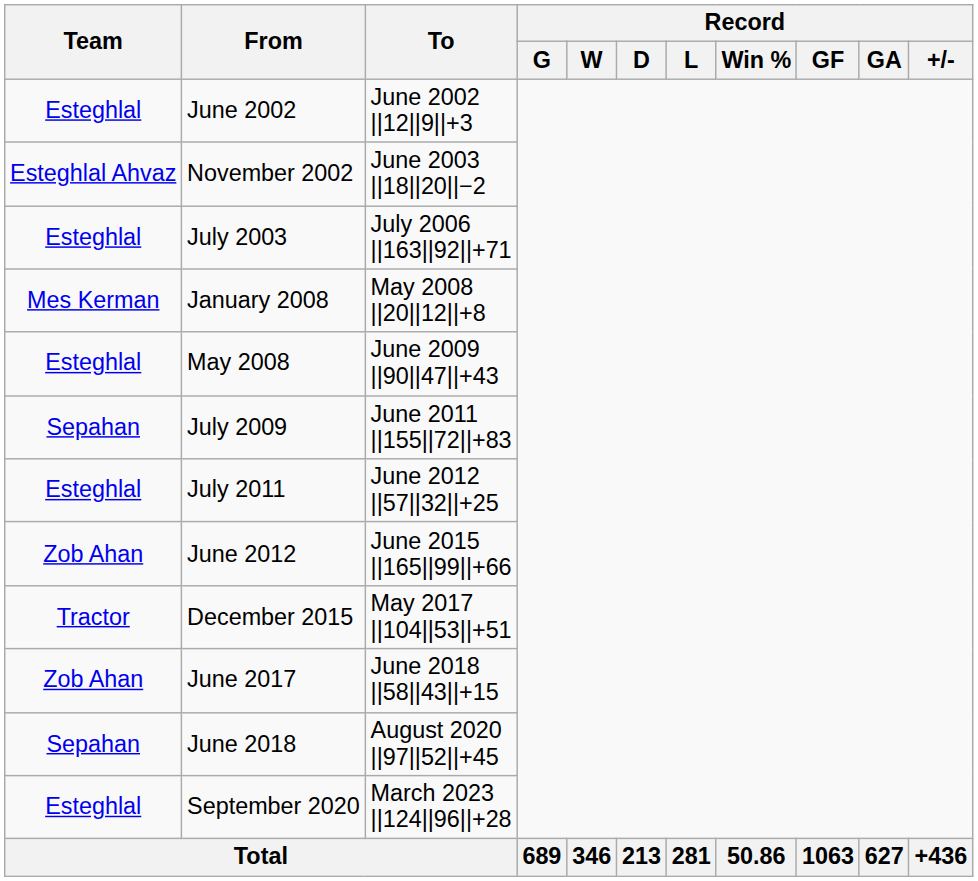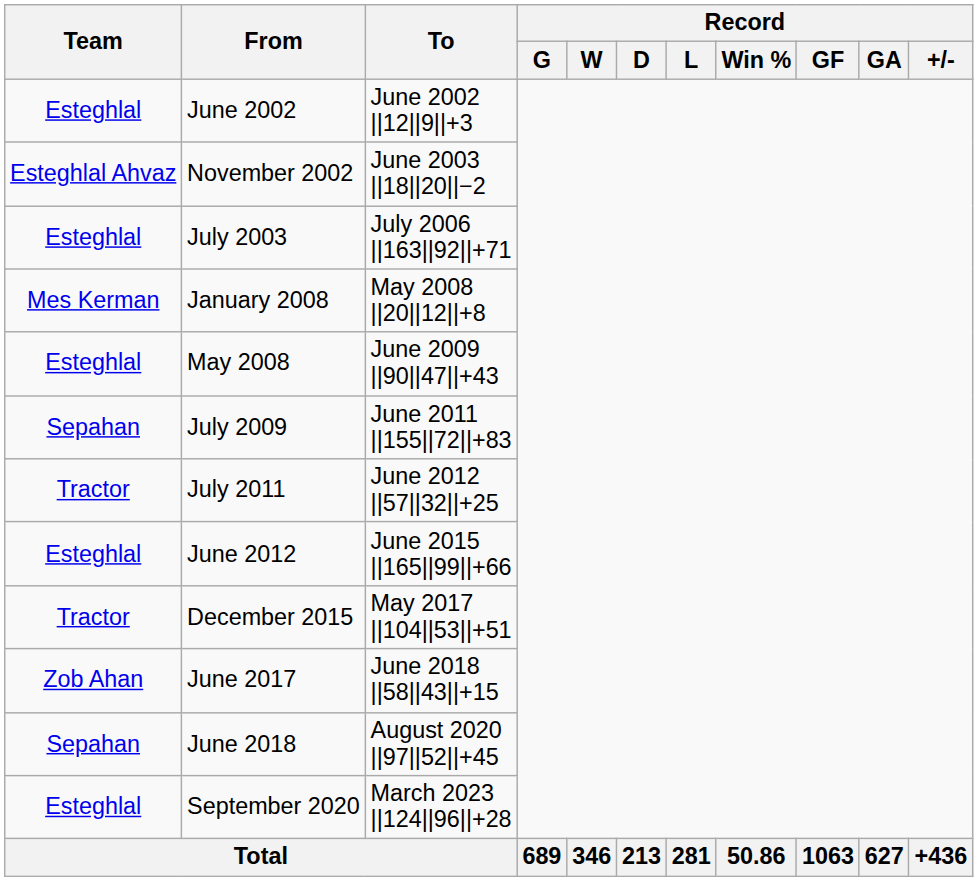 <table class="wikitable" style="text-align: center">
 <tr>
 <th rowspan=2>Team</th>
 <th rowspan=2>From</th>
 <th rowspan=2>To</th>
 <th colspan=8>Record</th>
 </tr>
 <tr>
 <th>G</th>
 <th>W</th>
 <th>D</th>
 <th>L</th>
 <th>Win %</th>
 <th>GF</th>
 <th>GA</th>
 <th>+/-</th>
 </tr>
 <tr>
 <td><a href='#'>Esteghlal</a></td>
 <td align="left">June 2002</td>
 <td align="left">June 2002<br>||12||9||+3</td>
 </tr>
 <tr>
 <td><a href='#'>Esteghlal Ahvaz</a></td>
 <td align="left">November 2002</td>
 <td align="left">June 2003<br>||18||20||−2</td>
 </tr>
 <tr>
 <td><a href='#'>Esteghlal</a></td>
 <td align="left">July 2003</td>
 <td align="left">July 2006<br>||163||92||+71</td>
 </tr>
 <tr>
 <td><a href='#'>Mes Kerman</a></td>
 <td align="left">January 2008</td>
 <td align="left">May 2008<br> ||20||12||+8</td>
 </tr>
 <tr>
 <td><a href='#'>Esteghlal</a></td>
 <td align="left">May 2008</td>
 <td align="left">June 2009<br>||90||47||+43</td>
 </tr>
 <tr>
 <td><a href='#'>Sepahan</a></td>
 <td align="left">July 2009</td>
 <td align="left">June 2011<br>||155||72||+83</td>
 </tr>
 <tr>
-<td><a href='#'>Esteghlal</a></td>
+<td><a href='#'>Tractor</a></td>
 <td align="left">July 2011</td>
 <td align="left">June 2012<br> ||57||32||+25</td>
 </tr>
 <tr>
-<td><a href='#'>Zob Ahan</a></td>
+<td><a href='#'>Esteghlal</a></td>
 <td align="left">June 2012</td>
 <td align="left">June 2015<br>||165||99||+66</td>
 </tr>
 <tr>
 <td><a href='#'>Tractor</a></td>
 <td align="left">December 2015</td>
 <td align="left">May 2017<br> ||104||53||+51</td>
 </tr>
 <tr>
 <td><a href='#'>Zob Ahan</a></td>
 <td align="left">June 2017</td>
 <td align="left">June 2018<br> ||58||43||+15</td>
 </tr>
 <tr>
 <td><a href='#'>Sepahan</a></td>
 <td align="left">June 2018</td>
 <td align="left">August 2020<br> ||97||52||+45</td>
 </tr>
 <tr>
 <td><a href='#'>Esteghlal</a></td>
 <td align="left">September 2020</td>
 <td align="left">March 2023<br> ||124||96||+28</td>
 </tr>
 <tr>
 <th colspan=3>Total</th>
 <th>689</th>
 <th>346</th>
 <th>213</th>
 <th>281</th>
 <th>50.86</th>
 <th>1063</th>
 <th>627</th>
 <th>+436</th>
 </tr>
 </table>
